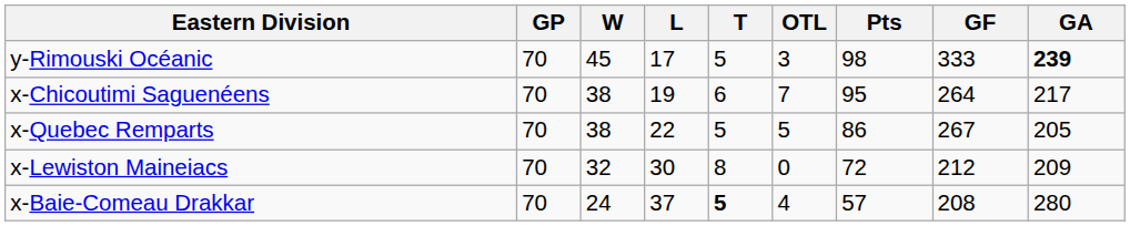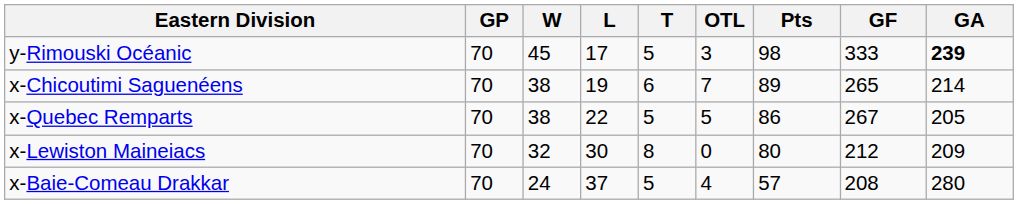 <table class="wikitable">
 <tr>
 <th bgcolor="#DDDDFF" width="40%">Eastern Division</th>
 <th bgcolor="#DDDDFF" width="5%">GP</th>
 <th bgcolor="#DDDDFF" width="5%">W</th>
 <th bgcolor="#DDDDFF" width="5%">L</th>
 <th bgcolor="#DDDDFF" width="5%">T</th>
 <th bgcolor="#DDDDFF" width="5%">OTL</th>
 <th bgcolor="#DDDDFF" width="7.5%">Pts</th>
 <th bgcolor="#DDDDFF" width="7.5%">GF</th>
 <th bgcolor="#DDDDFF" width="7.5%">GA</th>
 </tr>
 <tr>
 <td>y-<a href='#'>Rimouski Océanic</a></td>
 <td>70</td>
 <td>45</td>
 <td>17</td>
 <td>5</td>
 <td>3</td>
 <td>98</td>
 <td>333</td>
 <td><strong>239</strong></td>
 </tr>
 <tr>
 <td>x-<a href='#'>Chicoutimi Saguenéens</a></td>
 <td>70</td>
 <td>38</td>
 <td>19</td>
 <td>6</td>
 <td>7</td>
-<td>95</td>
-<td>264</td>
-<td>217</td>
+<td>89</td>
+<td>265</td>
+<td>214</td>
 </tr>
 <tr>
 <td>x-<a href='#'>Quebec Remparts</a></td>
 <td>70</td>
 <td>38</td>
 <td>22</td>
 <td>5</td>
 <td>5</td>
 <td>86</td>
 <td>267</td>
 <td>205</td>
 </tr>
 <tr>
 <td>x-<a href='#'>Lewiston Maineiacs</a></td>
 <td>70</td>
 <td>32</td>
 <td>30</td>
 <td>8</td>
 <td>0</td>
-<td>72</td>
+<td>80</td>
 <td>212</td>
 <td>209</td>
 </tr>
 <tr>
 <td>x-<a href='#'>Baie-Comeau Drakkar</a></td>
 <td>70</td>
 <td>24</td>
 <td>37</td>
-<td><strong>5</strong></td>
+<td>5</td>
 <td>4</td>
 <td>57</td>
 <td>208</td>
 <td>280</td>
 </tr>
 </table>
